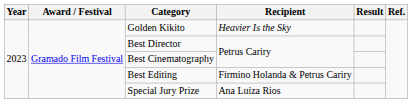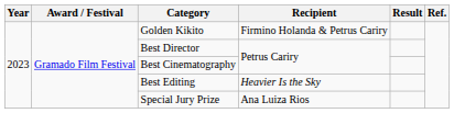 <table class="wikitable">
 <tr>
 <th>Year</th>
 <th>Award / Festival</th>
 <th>Category</th>
 <th>Recipient</th>
 <th>Result</th>
 <th>Ref.</th>
 </tr>
 <tr>
 <td rowspan="5">2023</td>
 <td rowspan="5"><a href='#'>Gramado Film Festival</a></td>
 <td>Golden Kikito</td>
-<td><em>Heavier Is the Sky</em></td>
+<td>Firmino Holanda & Petrus Cariry</td>
 <td></td>
 <td rowspan="5"></td>
 </tr>
 <tr>
 <td>Best Director</td>
 <td rowspan="2">Petrus Cariry</td>
 <td></td>
 </tr>
 <tr>
 <td>Best Cinematography</td>
 <td></td>
 </tr>
 <tr>
 <td>Best Editing</td>
-<td>Firmino Holanda & Petrus Cariry</td>
+<td><em>Heavier Is the Sky</em></td>
 <td></td>
 </tr>
 <tr>
 <td>Special Jury Prize</td>
 <td>Ana Luiza Rios</td>
 <td></td>
 </tr>
 </table>
